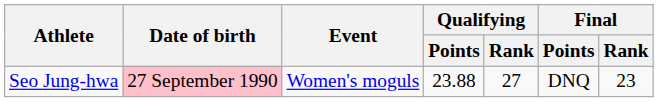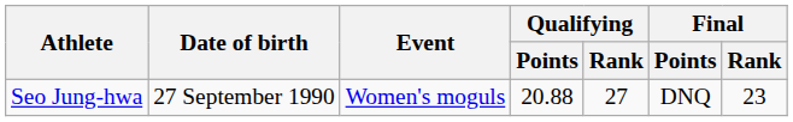 <table class="wikitable" style="text-align:center">
 <tr>
 <th rowspan="2">Athlete</th>
 <th rowspan="2">Date of birth</th>
 <th rowspan="2">Event</th>
 <th colspan="2">Qualifying</th>
 <th colspan="2">Final</th>
 </tr>
 <tr>
 <th>Points</th>
 <th>Rank</th>
 <th>Points</th>
 <th>Rank</th>
 </tr>
 <tr>
 <td><a href='#'>Seo Jung-hwa</a></td>
-<td style="background: pink;">27 September 1990</td>
+<td>27 September 1990</td>
 <td><a href='#'>Women's moguls</a></td>
-<td>23.88</td>
+<td>20.88</td>
 <td>27</td>
 <td>DNQ</td>
 <td>23</td>
 </tr>
 </table>
